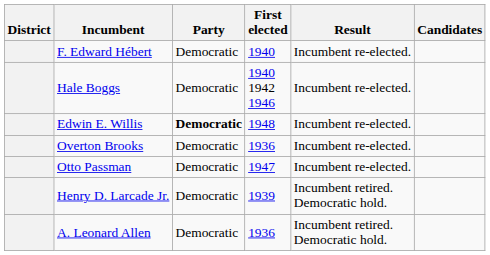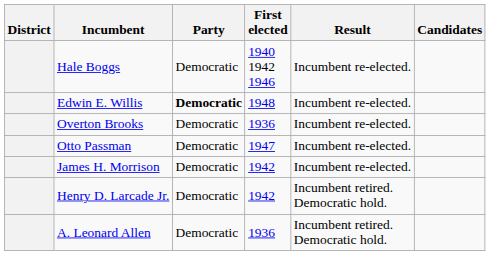 <table class=wikitable>
 <tr valign=bottom>
 <th>District</th>
 <th>Incumbent</th>
 <th>Party</th>
 <th>First<br>elected</th>
 <th>Result</th>
 <th>Candidates</th>
-</tr>
-<tr>
-<th></th>
-<td><a href='#'>F. Edward Hébert</a></td>
-<td>Democratic</td>
-<td><a href='#'>1940</a></td>
-<td>Incumbent re-elected.</td>
-<td nowrap></td>
 </tr>
 <tr>
 <th></th>
 <td><a href='#'>Hale Boggs</a></td>
 <td>Democratic</td>
 <td><a href='#'>1940</a><br>1942 <br><a href='#'>1946</a></td>
 <td>Incumbent re-elected.</td>
 <td nowrap></td>
 </tr>
 <tr>
 <th></th>
 <td><a href='#'>Edwin E. Willis</a></td>
 <td><strong>Democratic</strong></td>
 <td><a href='#'>1948</a></td>
 <td>Incumbent re-elected.</td>
 <td nowrap></td>
 </tr>
 <tr>
 <th></th>
 <td><a href='#'>Overton Brooks</a></td>
 <td>Democratic</td>
 <td><a href='#'>1936</a></td>
 <td>Incumbent re-elected.</td>
 <td nowrap></td>
 </tr>
 <tr>
 <th></th>
 <td><a href='#'>Otto Passman</a></td>
 <td>Democratic</td>
 <td><a href='#'>1947</a></td>
 <td>Incumbent re-elected.</td>
 <td nowrap></td>
 </tr>
 <tr>
 <th></th>
+<td><a href='#'>James H. Morrison</a></td>
+<td>Democratic</td>
+<td><a href='#'>1942</a></td>
+<td>Incumbent re-elected.</td>
+<td nowrap></td>
+</tr>
+<tr>
+<th></th>
 <td><a href='#'>Henry D. Larcade Jr.</a></td>
 <td>Democratic</td>
-<td><a href='#'>1939</a></td>
+<td><a href='#'>1942</a></td>
 <td>Incumbent retired.<br>Democratic hold.</td>
 <td nowrap></td>
 </tr>
 <tr>
 <th></th>
 <td><a href='#'>A. Leonard Allen</a></td>
 <td>Democratic</td>
 <td><a href='#'>1936</a></td>
 <td>Incumbent retired.<br>Democratic hold.</td>
 <td nowrap></td>
 </tr>
 </table>
